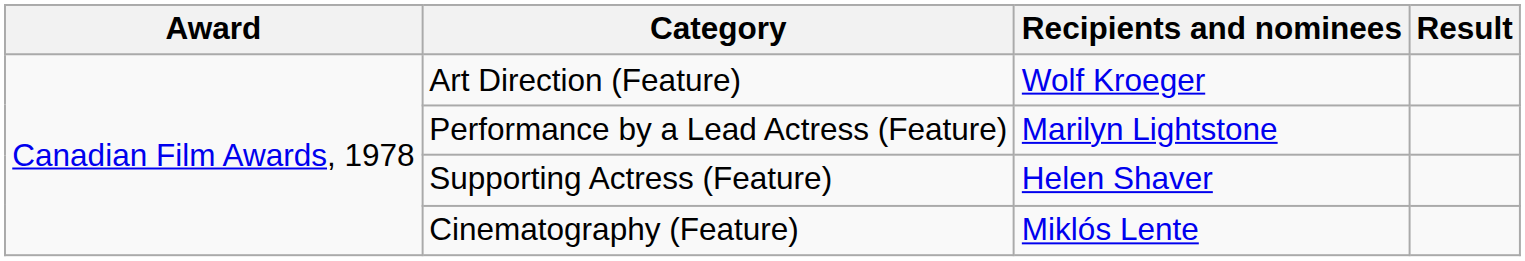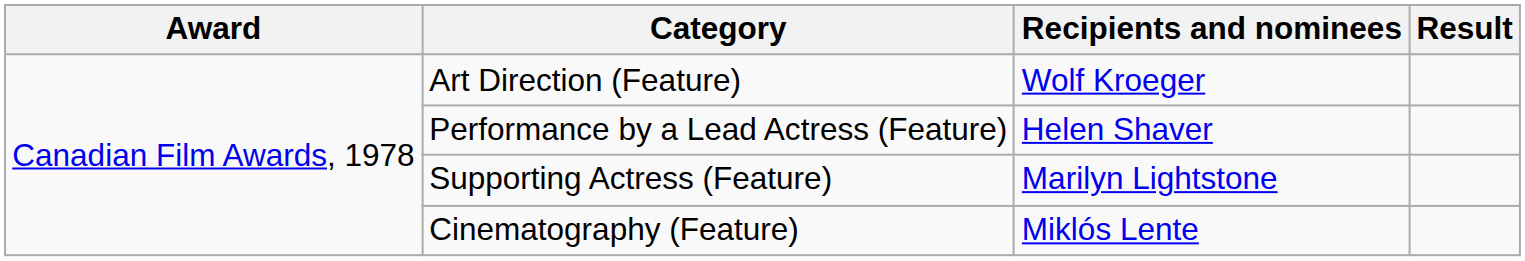 <table class="wikitable">
 <tr>
 <th>Award</th>
 <th>Category</th>
 <th>Recipients and nominees</th>
 <th>Result</th>
 </tr>
 <tr>
 <td rowspan="4"><a href='#'>Canadian Film Awards</a>, 1978</td>
 <td>Art Direction (Feature)</td>
 <td><a href='#'>Wolf Kroeger</a></td>
 <td></td>
 </tr>
 <tr>
 <td>Performance by a Lead Actress (Feature)</td>
-<td><a href='#'>Marilyn Lightstone</a></td>
+<td><a href='#'>Helen Shaver</a></td>
 <td></td>
 </tr>
 <tr>
 <td>Supporting Actress (Feature)</td>
-<td><a href='#'>Helen Shaver</a></td>
+<td><a href='#'>Marilyn Lightstone</a></td>
 <td></td>
 </tr>
 <tr>
 <td>Cinematography (Feature)</td>
 <td><a href='#'>Miklós Lente</a></td>
 <td></td>
 </tr>
 </table>
